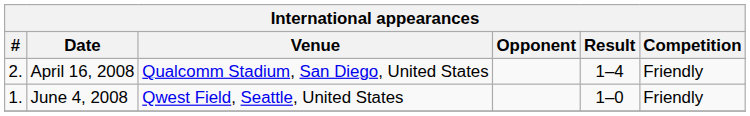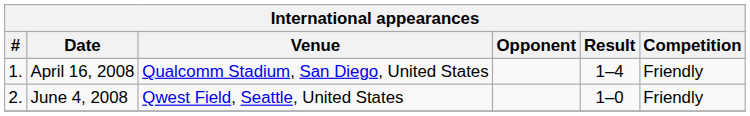 <table class="wikitable collapsible collapsed" style="font-size:90%">
 <tr>
 <th colspan="7"><strong>International appearances</strong></th>
 </tr>
 <tr>
 <th>#</th>
 <th>Date</th>
 <th>Venue</th>
 <th>Opponent</th>
 <th>Result</th>
 <th>Competition</th>
 </tr>
 <tr>
-<td>2.</td>
+<td>1.</td>
 <td>April 16, 2008</td>
 <td><a href='#'>Qualcomm Stadium</a>, <a href='#'>San Diego</a>, United States</td>
 <td></td>
 <td align=center>1–4</td>
 <td>Friendly</td>
 </tr>
 <tr>
-<td>1.</td>
+<td>2.</td>
 <td>June 4, 2008</td>
 <td><a href='#'>Qwest Field</a>, <a href='#'>Seattle</a>, United States</td>
 <td></td>
 <td align=center>1–0</td>
 <td>Friendly</td>
 </tr>
 <tr>
 </tr>
 </table>
